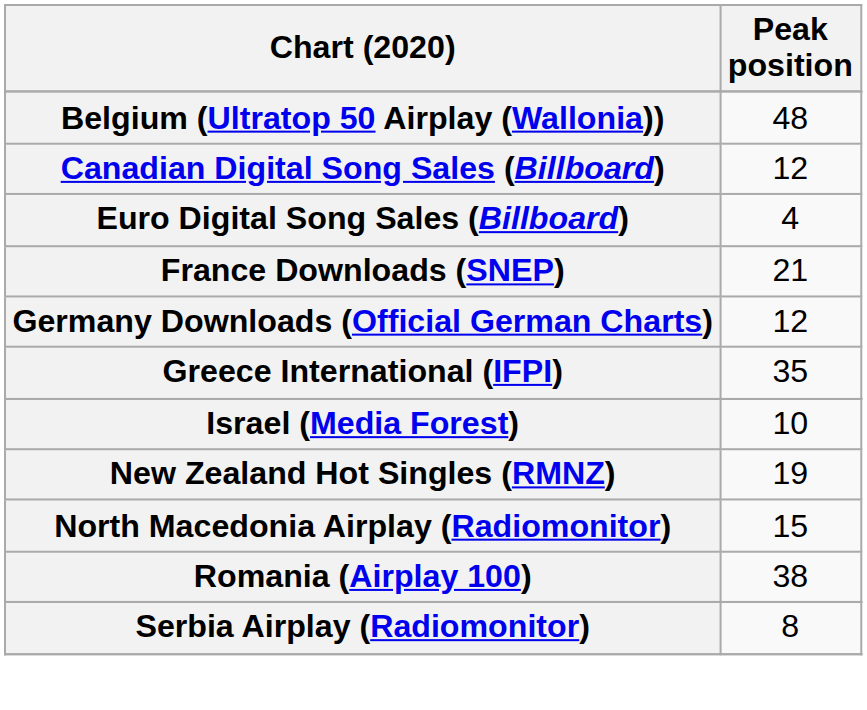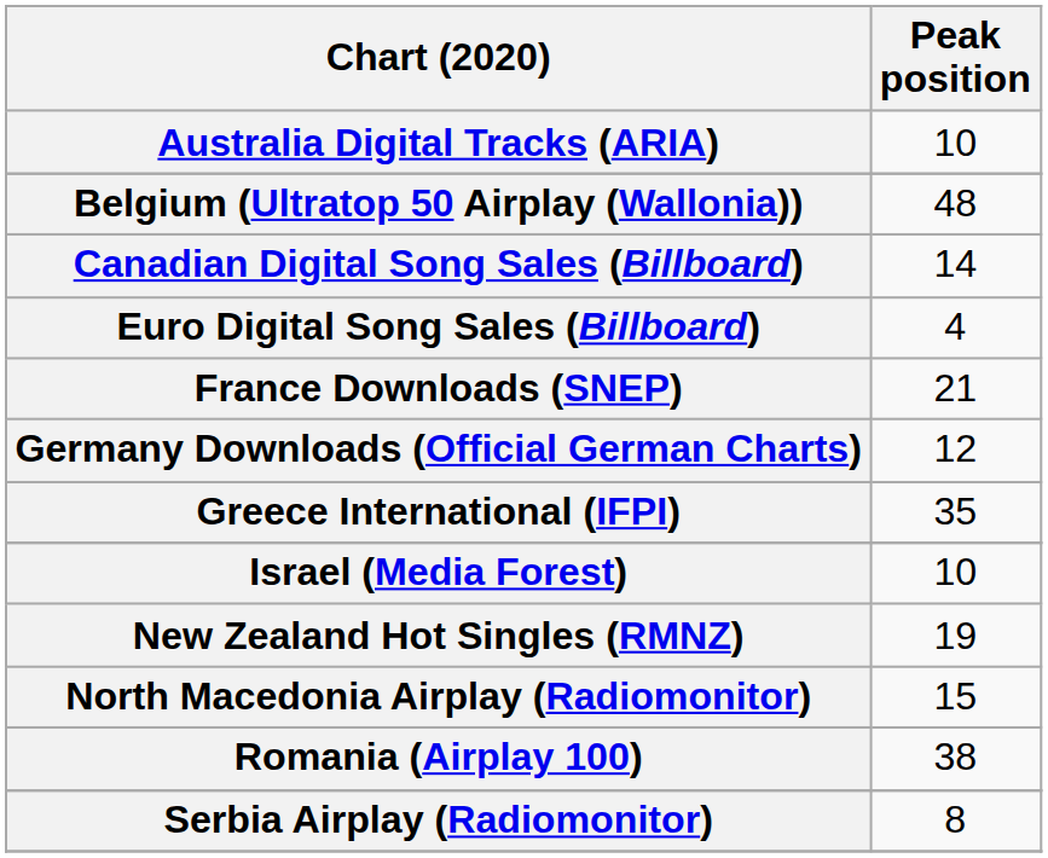 <table class="wikitable sortable plainrowheaders" style="text-align:center">
 <tr>
 <th scope="col">Chart (2020)</th>
 <th scope="col">Peak<br>position</th>
+</tr>
+<tr>
+<th scope="row"><a href='#'>Australia Digital Tracks</a> (<a href='#'>ARIA</a>)</th>
+<td>10</td>
 </tr>
 <tr>
 </tr>
 <tr>
 <th scope="row">Belgium (<a href='#'>Ultratop 50</a> Airplay (<a href='#'>Wallonia</a>))</th>
 <td>48</td>
 </tr>
 <tr>
 <th scope="row"><a href='#'>Canadian Digital Song Sales</a> (<em><a href='#'>Billboard</a></em>)</th>
-<td>12</td>
+<td>14</td>
 </tr>
 <tr>
 <th scope="row">Euro Digital Song Sales (<em><a href='#'>Billboard</a></em>)</th>
 <td>4</td>
 </tr>
 <tr>
 <th scope="row">France Downloads (<a href='#'>SNEP</a>)</th>
 <td>21</td>
 </tr>
 <tr>
 <th scope="row">Germany Downloads (<a href='#'>Official German Charts</a>)</th>
 <td>12</td>
 </tr>
 <tr>
 <th scope="row">Greece International (<a href='#'>IFPI</a>)</th>
 <td>35</td>
 </tr>
 <tr>
 </tr>
 <tr>
 </tr>
 <tr>
 <th scope="row">Israel (<a href='#'>Media Forest</a>)</th>
 <td>10</td>
 </tr>
 <tr>
 <th scope="row">New Zealand Hot Singles (<a href='#'>RMNZ</a>)</th>
 <td>19</td>
 </tr>
 <tr>
 <th scope="row">North Macedonia Airplay (<a href='#'>Radiomonitor</a>)</th>
 <td>15</td>
 </tr>
 <tr>
 <th scope="row">Romania (<a href='#'>Airplay 100</a>)</th>
 <td>38</td>
 </tr>
 <tr>
 </tr>
 <tr>
 <th scope="row">Serbia Airplay (<a href='#'>Radiomonitor</a>)</th>
 <td>8</td>
 </tr>
 <tr>
 </tr>
 <tr>
 </tr>
 <tr>
 </tr>
 <tr>
 </tr>
 <tr>
 </tr>
 </table>
